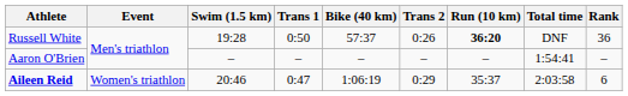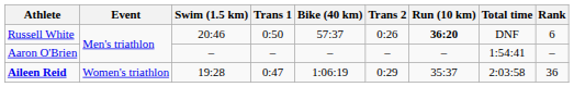 <table class="wikitable" style="font-size:90%;">
 <tr>
 <th>Athlete</th>
 <th>Event</th>
 <th>Swim (1.5 km)</th>
 <th>Trans 1</th>
 <th>Bike (40 km)</th>
 <th>Trans 2</th>
 <th>Run (10 km)</th>
 <th>Total time</th>
 <th>Rank</th>
 </tr>
 <tr align=center>
 <td align=left><a href='#'>Russell White</a></td>
 <td style="text-align:left;" rowspan="2"><a href='#'>Men's triathlon</a></td>
-<td>19:28</td>
+<td>20:46</td>
 <td>0:50</td>
 <td>57:37</td>
 <td>0:26</td>
 <td><strong>36:20</strong></td>
 <td>DNF</td>
-<td>36</td>
+<td>6</td>
 </tr>
 <tr align=center>
 <td align=left><a href='#'>Aaron O'Brien</a></td>
 <td>–</td>
 <td>–</td>
 <td>–</td>
 <td>–</td>
 <td>–</td>
 <td>1:54:41</td>
 <td>–</td>
 </tr>
 <tr align=center>
 <td align=left><strong><a href='#'>Aileen Reid</a></strong></td>
 <td><a href='#'>Women's triathlon</a></td>
-<td>20:46</td>
+<td>19:28</td>
 <td>0:47</td>
 <td>1:06:19</td>
 <td>0:29</td>
 <td>35:37</td>
 <td>2:03:58</td>
-<td>6</td>
+<td>36</td>
 </tr>
 </table>
